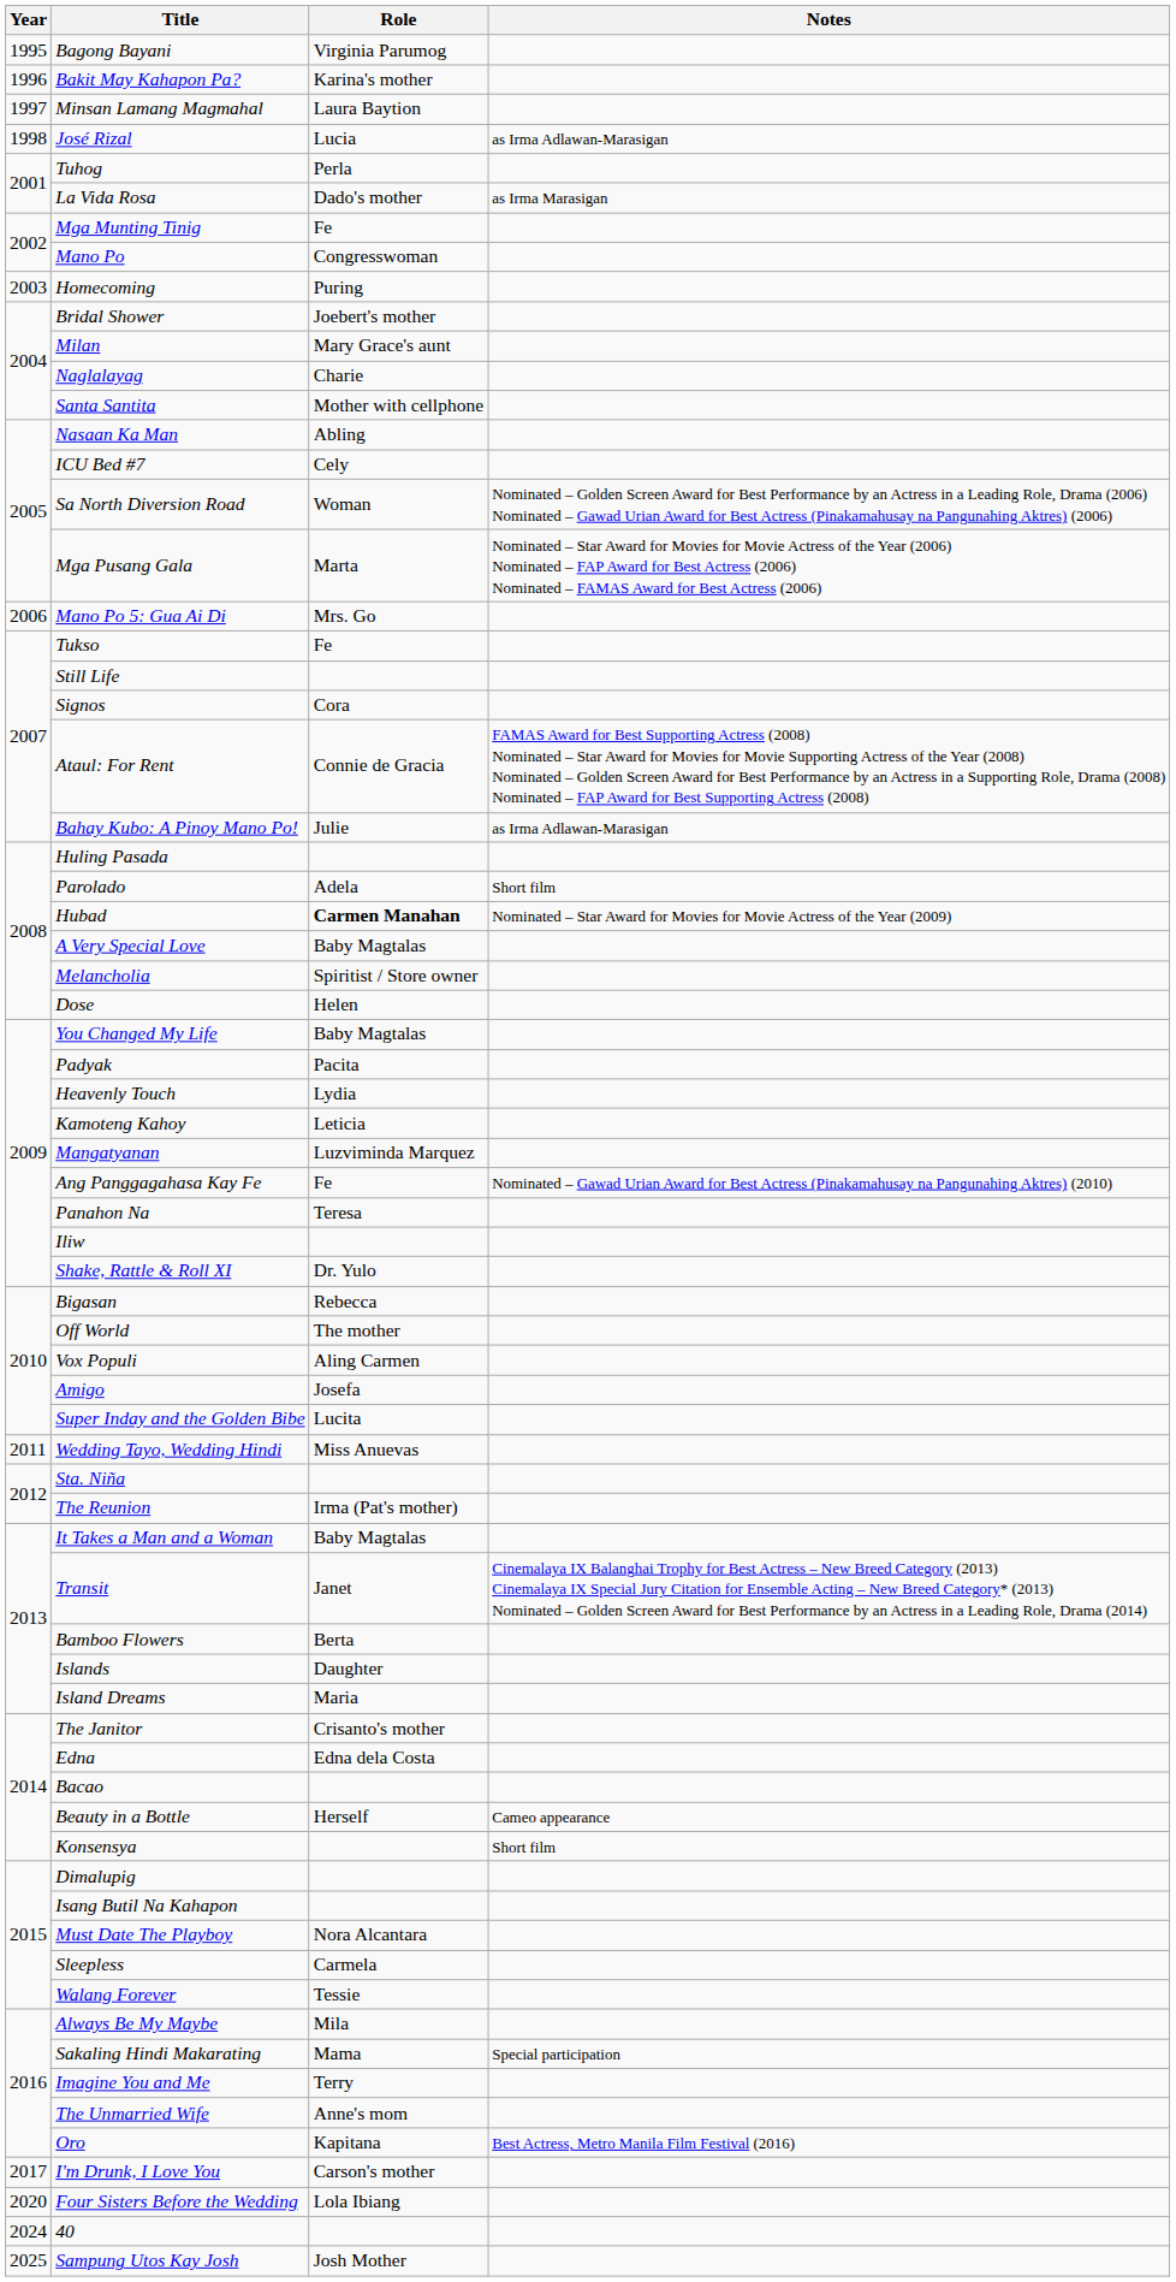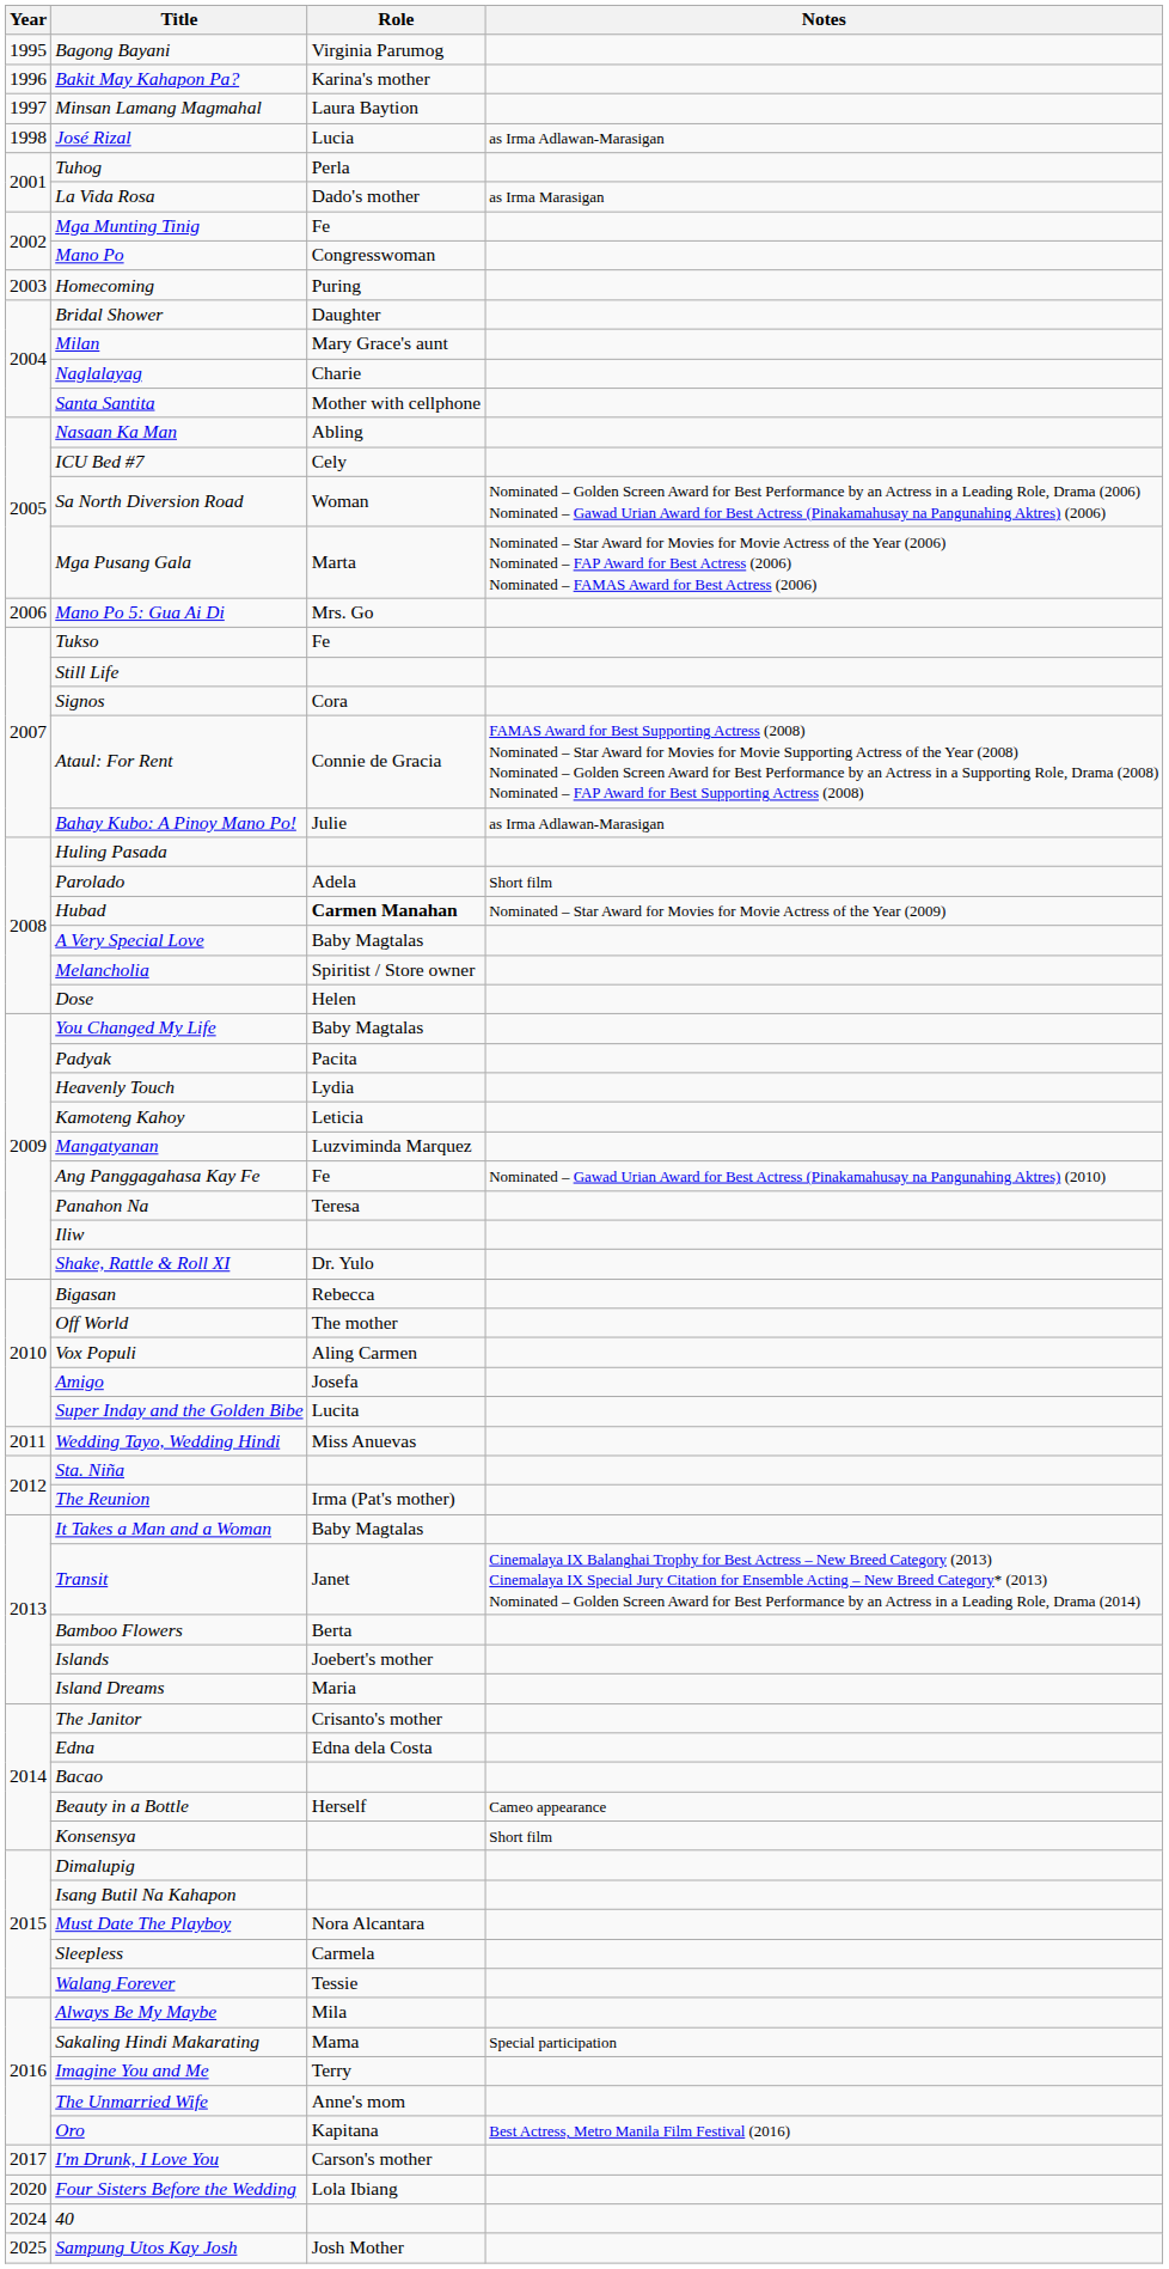 <table class="wikitable sortable">
 <tr>
 <th>Year</th>
 <th>Title</th>
 <th>Role</th>
 <th class="unsortable">Notes</th>
 </tr>
 <tr>
 <td>1995</td>
 <td><em>Bagong Bayani</em></td>
 <td>Virginia Parumog</td>
 <td></td>
 </tr>
 <tr>
 <td>1996</td>
 <td><em><a href='#'>Bakit May Kahapon Pa?</a></em></td>
 <td>Karina's mother</td>
 <td></td>
 </tr>
 <tr>
 <td>1997</td>
 <td><em>Minsan Lamang Magmahal</em></td>
 <td>Laura Baytion</td>
 <td></td>
 </tr>
 <tr>
 <td>1998</td>
 <td><em><a href='#'>José Rizal</a></em></td>
 <td>Lucia</td>
 <td><small>as Irma Adlawan-Marasigan</small></td>
 </tr>
 <tr>
 <td rowspan="2">2001</td>
 <td><em>Tuhog</em></td>
 <td>Perla</td>
 <td></td>
 </tr>
 <tr>
 <td><em>La Vida Rosa</em></td>
 <td>Dado's mother</td>
 <td><small>as Irma Marasigan</small></td>
 </tr>
 <tr>
 <td rowspan="2">2002</td>
 <td><em><a href='#'>Mga Munting Tinig</a></em></td>
 <td>Fe</td>
 <td></td>
 </tr>
 <tr>
 <td><em><a href='#'>Mano Po</a></em></td>
 <td>Congresswoman</td>
 <td></td>
 </tr>
 <tr>
 <td>2003</td>
 <td><em>Homecoming</em></td>
 <td>Puring</td>
 <td></td>
 </tr>
 <tr>
 <td rowspan="4">2004</td>
 <td><em>Bridal Shower</em></td>
-<td>Joebert's mother</td>
+<td>Daughter</td>
 <td></td>
 </tr>
 <tr>
 <td><em><a href='#'>Milan</a></em></td>
 <td>Mary Grace's aunt</td>
 <td></td>
 </tr>
 <tr>
 <td><em><a href='#'>Naglalayag</a></em></td>
 <td>Charie</td>
 <td></td>
 </tr>
 <tr>
 <td><em><a href='#'>Santa Santita</a></em></td>
 <td>Mother with cellphone</td>
 <td></td>
 </tr>
 <tr>
 <td rowspan="4">2005</td>
 <td><em><a href='#'>Nasaan Ka Man</a></em></td>
 <td>Abling</td>
 <td></td>
 </tr>
 <tr>
 <td><em>ICU Bed #7</em></td>
 <td>Cely</td>
 <td></td>
 </tr>
 <tr>
 <td><em>Sa North Diversion Road</em></td>
 <td>Woman</td>
 <td><small>Nominated – Golden Screen Award for Best Performance by an Actress in a Leading Role, Drama (2006)<br>Nominated – <a href='#'>Gawad Urian Award for Best Actress (Pinakamahusay na Pangunahing Aktres)</a> (2006)</small></td>
 </tr>
 <tr>
 <td><em>Mga Pusang Gala</em></td>
 <td>Marta</td>
 <td><small>Nominated – Star Award for Movies for Movie Actress of the Year (2006)<br>Nominated – <a href='#'>FAP Award for Best Actress</a> (2006)<br>Nominated – <a href='#'>FAMAS Award for Best Actress</a> (2006)</small></td>
 </tr>
 <tr>
 <td>2006</td>
 <td><em><a href='#'>Mano Po 5: Gua Ai Di</a></em></td>
 <td>Mrs. Go</td>
 <td></td>
 </tr>
 <tr>
 <td rowspan="5">2007</td>
 <td><em>Tukso</em></td>
 <td>Fe</td>
 <td></td>
 </tr>
 <tr>
 <td><em>Still Life</em></td>
 <td></td>
 <td></td>
 </tr>
 <tr>
 <td><em>Signos</em></td>
 <td>Cora</td>
 <td></td>
 </tr>
 <tr>
 <td><em>Ataul: For Rent</em></td>
 <td>Connie de Gracia</td>
 <td><small><a href='#'>FAMAS Award for Best Supporting Actress</a> (2008)<br>Nominated – Star Award for Movies for Movie Supporting Actress of the Year (2008)<br>Nominated – Golden Screen Award for Best Performance by an Actress in a Supporting Role, Drama (2008)<br>Nominated – <a href='#'>FAP Award for Best Supporting Actress</a> (2008)</small></td>
 </tr>
 <tr>
 <td><em><a href='#'>Bahay Kubo: A Pinoy Mano Po!</a></em></td>
 <td>Julie</td>
 <td><small>as Irma Adlawan-Marasigan</small></td>
 </tr>
 <tr>
 <td rowspan="6">2008</td>
 <td><em>Huling Pasada</em></td>
 <td></td>
 <td></td>
 </tr>
 <tr>
 <td><em>Parolado</em></td>
 <td>Adela</td>
 <td><small>Short film</small></td>
 </tr>
 <tr>
 <td><em>Hubad</em></td>
 <td><strong>Carmen Manahan</strong></td>
 <td><small>Nominated – Star Award for Movies for Movie Actress of the Year (2009)</small></td>
 </tr>
 <tr>
 <td><em><a href='#'>A Very Special Love</a></em></td>
 <td>Baby Magtalas</td>
 <td></td>
 </tr>
 <tr>
 <td><em><a href='#'>Melancholia</a></em></td>
 <td>Spiritist / Store owner</td>
 <td></td>
 </tr>
 <tr>
 <td><em>Dose</em></td>
 <td>Helen</td>
 <td></td>
 </tr>
 <tr>
 <td rowspan="9">2009</td>
 <td><em><a href='#'>You Changed My Life</a></em></td>
 <td>Baby Magtalas</td>
 <td></td>
 </tr>
 <tr>
 <td><em>Padyak</em></td>
 <td>Pacita</td>
 <td></td>
 </tr>
 <tr>
 <td><em>Heavenly Touch</em></td>
 <td>Lydia</td>
 <td></td>
 </tr>
 <tr>
 <td><em>Kamoteng Kahoy</em></td>
 <td>Leticia</td>
 <td></td>
 </tr>
 <tr>
 <td><em><a href='#'>Mangatyanan</a></em></td>
 <td>Luzviminda Marquez</td>
 <td></td>
 </tr>
 <tr>
 <td><em>Ang Panggagahasa Kay Fe</em></td>
 <td>Fe</td>
 <td><small>Nominated – <a href='#'>Gawad Urian Award for Best Actress (Pinakamahusay na Pangunahing Aktres)</a> (2010)</small></td>
 </tr>
 <tr>
 <td><em>Panahon Na</em></td>
 <td>Teresa</td>
 <td></td>
 </tr>
 <tr>
 <td><em>Iliw</em></td>
 <td></td>
 <td></td>
 </tr>
 <tr>
 <td><em><a href='#'>Shake, Rattle & Roll XI</a></em></td>
 <td>Dr. Yulo</td>
 <td></td>
 </tr>
 <tr>
 <td rowspan="5">2010</td>
 <td><em>Bigasan</em></td>
 <td>Rebecca</td>
 <td></td>
 </tr>
 <tr>
 <td><em>Off World</em></td>
 <td>The mother</td>
 <td></td>
 </tr>
 <tr>
 <td><em>Vox Populi</em></td>
 <td>Aling Carmen</td>
 <td></td>
 </tr>
 <tr>
 <td><em><a href='#'>Amigo</a></em></td>
 <td>Josefa</td>
 <td></td>
 </tr>
 <tr>
 <td><em><a href='#'>Super Inday and the Golden Bibe</a></em></td>
 <td>Lucita</td>
 <td></td>
 </tr>
 <tr>
 <td>2011</td>
 <td><em><a href='#'>Wedding Tayo, Wedding Hindi</a></em></td>
 <td>Miss Anuevas</td>
 <td></td>
 </tr>
 <tr>
 <td rowspan="2">2012</td>
 <td><em><a href='#'>Sta. Niña</a></em></td>
 <td></td>
 <td></td>
 </tr>
 <tr>
 <td><em><a href='#'>The Reunion</a></em></td>
 <td>Irma (Pat's mother)</td>
 <td></td>
 </tr>
 <tr>
 <td rowspan="5">2013</td>
 <td><em><a href='#'>It Takes a Man and a Woman</a></em></td>
 <td>Baby Magtalas</td>
 <td></td>
 </tr>
 <tr>
 <td><em><a href='#'>Transit</a></em></td>
 <td>Janet</td>
 <td><small><a href='#'>Cinemalaya IX Balanghai Trophy for Best Actress – New Breed Category</a> (2013)<br><a href='#'>Cinemalaya IX Special Jury Citation for Ensemble Acting – New Breed Category</a>* (2013)<br>Nominated – Golden Screen Award for Best Performance by an Actress in a Leading Role, Drama (2014)</small></td>
 </tr>
 <tr>
 <td><em>Bamboo Flowers</em></td>
 <td>Berta</td>
 <td></td>
 </tr>
 <tr>
 <td><em>Islands</em></td>
-<td>Daughter</td>
+<td>Joebert's mother</td>
 <td></td>
 </tr>
 <tr>
 <td><em>Island Dreams</em></td>
 <td>Maria</td>
 <td></td>
 </tr>
 <tr>
 <td rowspan="5">2014</td>
 <td><em>The Janitor</em></td>
 <td>Crisanto's mother</td>
 <td></td>
 </tr>
 <tr>
 <td><em>Edna</em></td>
 <td>Edna dela Costa</td>
 <td></td>
 </tr>
 <tr>
 <td><em>Bacao</em></td>
 <td></td>
 <td></td>
 </tr>
 <tr>
 <td><em>Beauty in a Bottle</em></td>
 <td>Herself</td>
 <td><small>Cameo appearance</small></td>
 </tr>
 <tr>
 <td><em>Konsensya</em></td>
 <td></td>
 <td><small>Short film</small></td>
 </tr>
 <tr>
 <td rowspan="5">2015</td>
 <td><em>Dimalupig</em></td>
 <td></td>
 <td></td>
 </tr>
 <tr>
 <td><em>Isang Butil Na Kahapon</em></td>
 <td></td>
 <td></td>
 </tr>
 <tr>
 <td><em><a href='#'>Must Date The Playboy</a></em></td>
 <td>Nora Alcantara</td>
 <td></td>
 </tr>
 <tr>
 <td><em>Sleepless</em></td>
 <td>Carmela</td>
 <td></td>
 </tr>
 <tr>
 <td><em><a href='#'>Walang Forever</a></em></td>
 <td>Tessie</td>
 <td></td>
 </tr>
 <tr>
 <td rowspan="5">2016</td>
 <td><em><a href='#'>Always Be My Maybe</a></em></td>
 <td>Mila</td>
 <td></td>
 </tr>
 <tr>
 <td><em>Sakaling Hindi Makarating</em></td>
 <td>Mama</td>
 <td><small>Special participation</small></td>
 </tr>
 <tr>
 <td><em><a href='#'>Imagine You and Me</a></em></td>
 <td>Terry</td>
 <td></td>
 </tr>
 <tr>
 <td><em><a href='#'>The Unmarried Wife</a></em></td>
 <td>Anne's mom</td>
 <td></td>
 </tr>
 <tr>
 <td><em><a href='#'>Oro</a></em></td>
 <td>Kapitana</td>
 <td><small><a href='#'>Best Actress, Metro Manila Film Festival</a> (2016)</small></td>
 </tr>
 <tr>
 <td>2017</td>
 <td><em><a href='#'>I'm Drunk, I Love You</a></em></td>
 <td>Carson's mother</td>
 <td></td>
 </tr>
 <tr>
 <td>2020</td>
 <td><em><a href='#'>Four Sisters Before the Wedding</a></em></td>
 <td>Lola Ibiang</td>
 <td></td>
 </tr>
 <tr>
 <td>2024</td>
 <td><em>40</em></td>
 <td></td>
 <td></td>
 </tr>
 <tr>
 <td>2025</td>
 <td><em><a href='#'>Sampung Utos Kay Josh</a></em></td>
 <td>Josh Mother</td>
 <td></td>
 </tr>
 </table>
